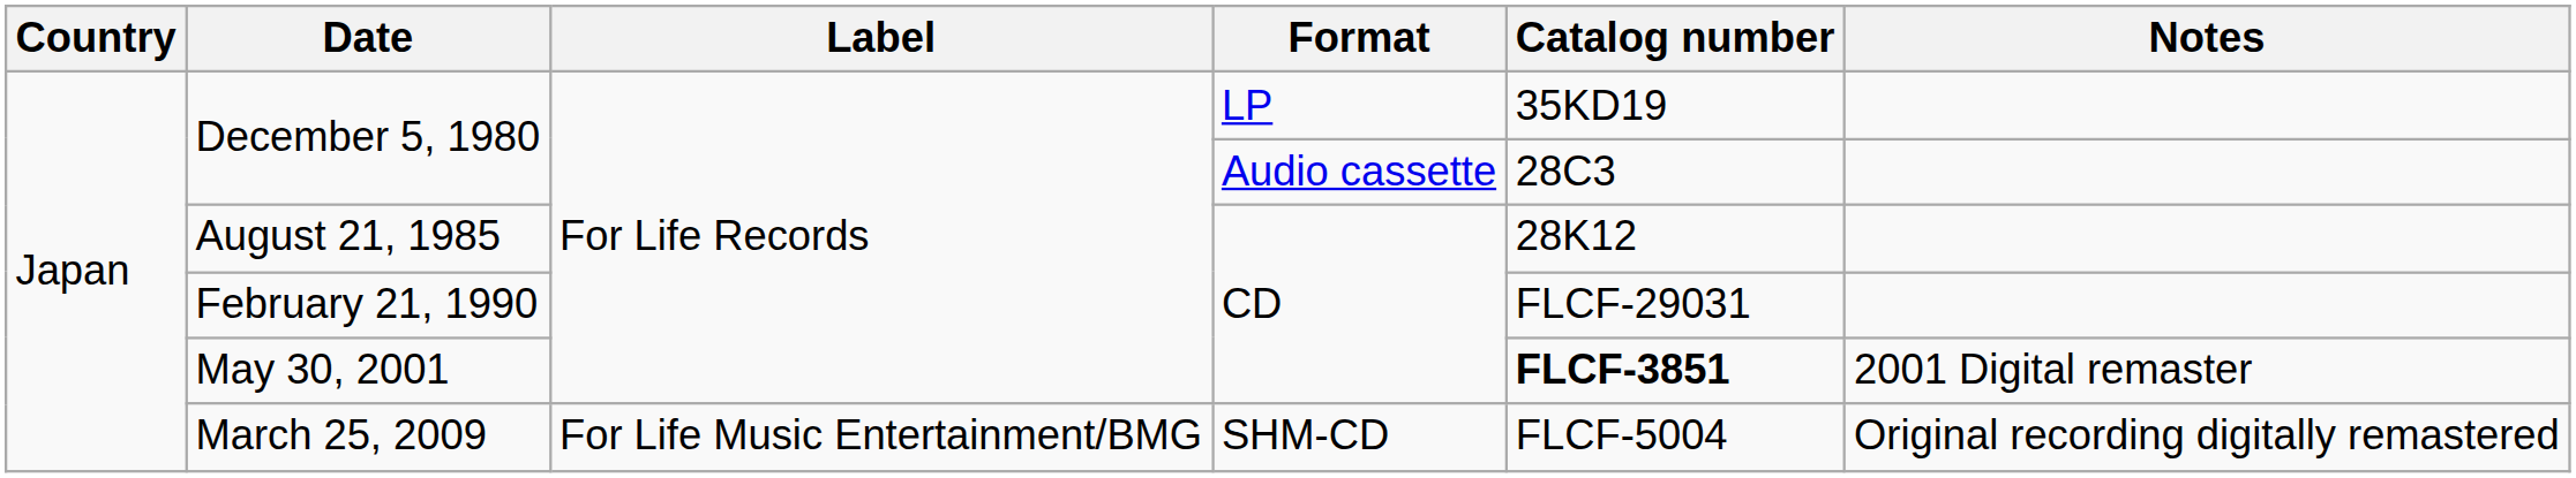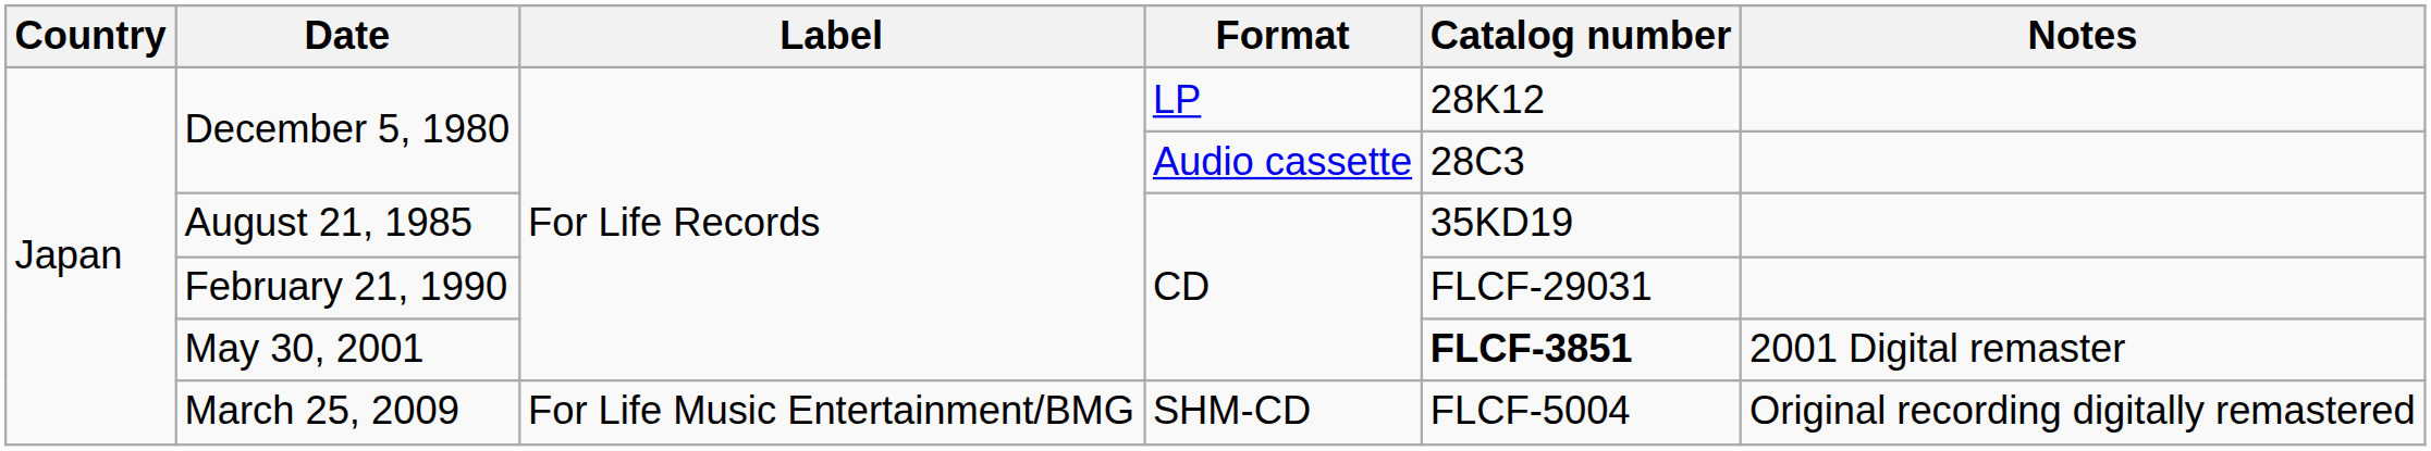 <table class="wikitable">
 <tr>
 <th>Country</th>
 <th>Date</th>
 <th>Label</th>
 <th>Format</th>
 <th>Catalog number</th>
 <th>Notes</th>
 </tr>
 <tr>
 <td rowspan="6">Japan</td>
 <td rowspan="2">December 5, 1980</td>
 <td rowspan="5">For Life Records</td>
 <td><a href='#'>LP</a></td>
-<td>35KD19</td>
+<td>28K12</td>
 <td></td>
 </tr>
 <tr>
 <td><a href='#'>Audio cassette</a></td>
 <td>28C3</td>
 <td></td>
 </tr>
 <tr>
 <td>August 21, 1985</td>
 <td rowspan="3">CD</td>
-<td>28K12</td>
+<td>35KD19</td>
 <td></td>
 </tr>
 <tr>
 <td>February 21, 1990</td>
 <td>FLCF-29031</td>
 </tr>
 <tr>
 <td>May 30, 2001</td>
 <td><strong>FLCF-3851</strong></td>
 <td>2001 Digital remaster</td>
 </tr>
 <tr>
 <td>March 25, 2009</td>
 <td>For Life Music Entertainment/BMG</td>
 <td>SHM-CD</td>
 <td>FLCF-5004</td>
 <td>Original recording digitally remastered</td>
 </tr>
 </table>
